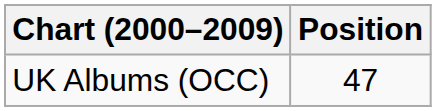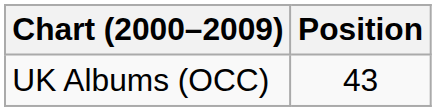 <table class="wikitable">
 <tr>
 <th>Chart (2000–2009)</th>
 <th>Position</th>
 </tr>
 <tr>
 <td>UK Albums (OCC)</td>
-<td style="text-align:center;">47</td>
+<td style="text-align:center;">43</td>
 </tr>
 </table>
